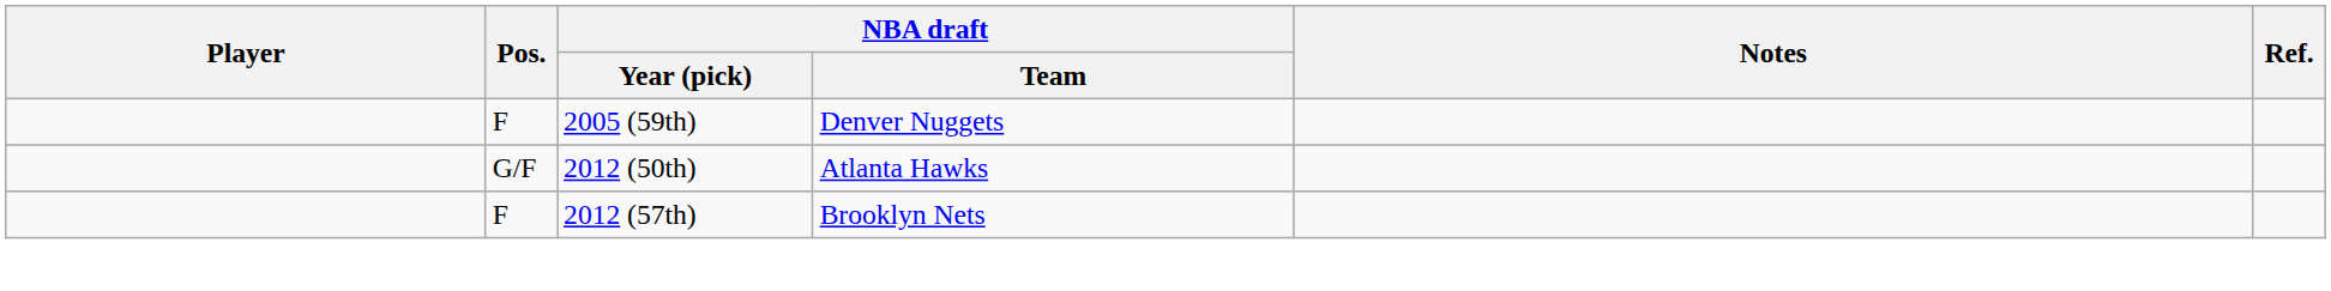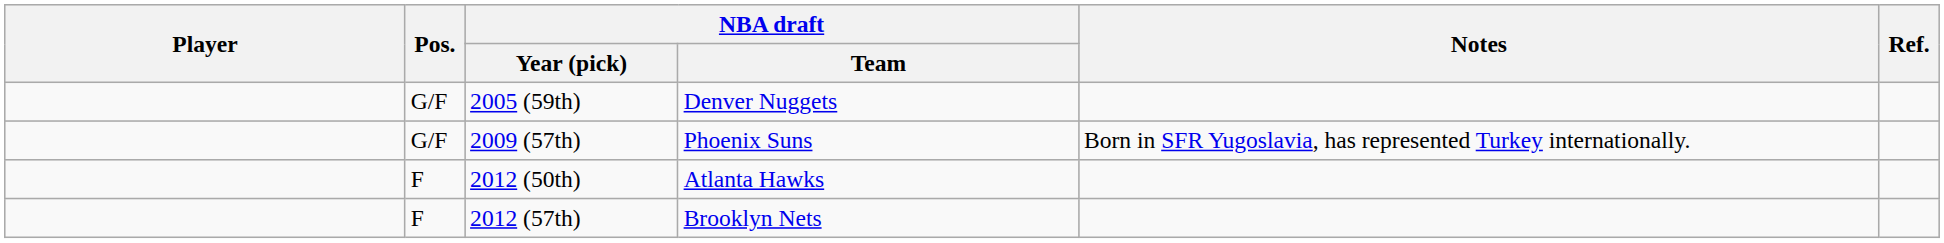 <table class="wikitable sortable" style="font-size:95%">
 <tr>
 <th rowspan=2 width="15%">Player</th>
 <th rowspan=2 width="1%">Pos.</th>
 <th colspan=2><a href='#'>NBA draft</a></th>
 <th rowspan=2 width="30%" class="unsortable">Notes</th>
 <th rowspan=2 width="1%" class="unsortable">Ref.</th>
 </tr>
 <tr class="unsortable">
 <th width="8%">Year (pick)</th>
 <th width="15%">Team</th>
 </tr>
 <tr>
 <td></td>
-<td>F</td>
+<td>G/F</td>
 <td><a href='#'>2005</a> (59th)</td>
 <td><a href='#'>Denver Nuggets</a></td>
 <td></td>
 <td align="center"></td>
 </tr>
 <tr>
 <td></td>
 <td>G/F</td>
+<td><a href='#'>2009</a> (57th)</td>
+<td><a href='#'>Phoenix Suns</a></td>
+<td>Born in <a href='#'>SFR Yugoslavia</a>, has represented <a href='#'>Turkey</a> internationally.</td>
+<td align="center"></td>
+</tr>
+<tr>
+<td></td>
+<td>F</td>
 <td><a href='#'>2012</a> (50th)</td>
 <td><a href='#'>Atlanta Hawks</a></td>
 <td></td>
 <td align="center"></td>
 </tr>
 <tr>
 <td></td>
 <td>F</td>
 <td><a href='#'>2012</a> (57th)</td>
 <td><a href='#'>Brooklyn Nets</a></td>
 <td></td>
 <td align="center"></td>
 </tr>
 </table>
